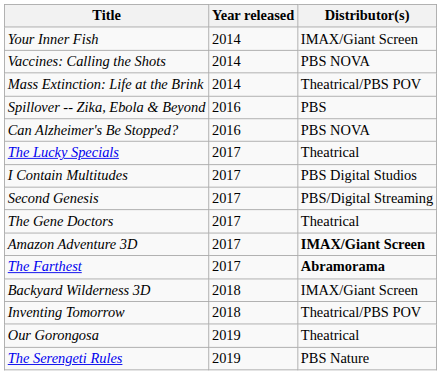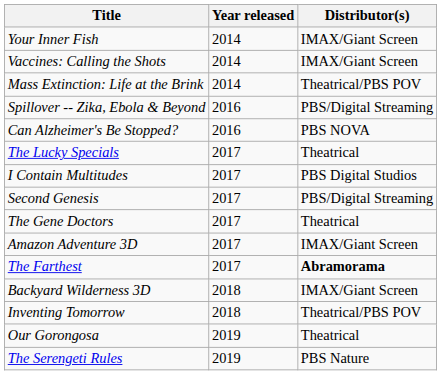 <table class="wikitable">
 <tr>
 <th>Title</th>
 <th>Year released</th>
 <th>Distributor(s)</th>
 </tr>
 <tr>
 <td><em>Your Inner Fish</em></td>
 <td>2014</td>
 <td>IMAX/Giant Screen</td>
 </tr>
 <tr>
 <td><em>Vaccines: Calling the Shots</em></td>
 <td>2014</td>
-<td>PBS NOVA</td>
+<td>IMAX/Giant Screen</td>
 </tr>
 <tr>
 <td><em>Mass Extinction: Life at the Brink</em></td>
 <td>2014</td>
 <td>Theatrical/PBS POV</td>
 </tr>
 <tr>
 <td><em>Spillover -- Zika, Ebola & Beyond</em></td>
 <td>2016</td>
-<td>PBS</td>
+<td>PBS/Digital Streaming</td>
 </tr>
 <tr>
 <td><em>Can Alzheimer's Be Stopped?</em></td>
 <td>2016</td>
 <td>PBS NOVA</td>
 </tr>
 <tr>
 <td><em><a href='#'>The Lucky Specials</a></em></td>
 <td>2017</td>
 <td>Theatrical</td>
 </tr>
 <tr>
 <td><em>I Contain Multitudes</em></td>
 <td>2017</td>
 <td>PBS Digital Studios</td>
 </tr>
 <tr>
 <td><em>Second Genesis</em></td>
 <td>2017</td>
 <td>PBS/Digital Streaming</td>
 </tr>
 <tr>
 <td><em>The Gene Doctors</em></td>
 <td>2017</td>
 <td>Theatrical</td>
 </tr>
 <tr>
 <td><em>Amazon Adventure 3D</em></td>
 <td>2017</td>
-<td><strong>IMAX/Giant Screen</strong></td>
+<td>IMAX/Giant Screen</td>
 </tr>
 <tr>
 <td><em><a href='#'>The Farthest</a></em></td>
 <td>2017</td>
 <td><strong>Abramorama</strong></td>
 </tr>
 <tr>
 <td><em>Backyard Wilderness 3D</em></td>
 <td>2018</td>
 <td>IMAX/Giant Screen</td>
 </tr>
 <tr>
 <td><em>Inventing Tomorrow</em></td>
 <td>2018</td>
 <td>Theatrical/PBS POV</td>
 </tr>
 <tr>
 <td><em>Our Gorongosa</em></td>
 <td>2019</td>
 <td>Theatrical</td>
 </tr>
 <tr>
 <td><em><a href='#'>The Serengeti Rules</a></em></td>
 <td>2019</td>
 <td>PBS Nature</td>
 </tr>
 </table>
